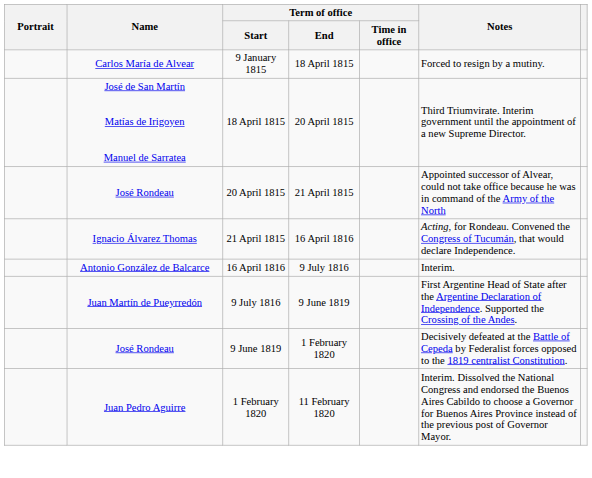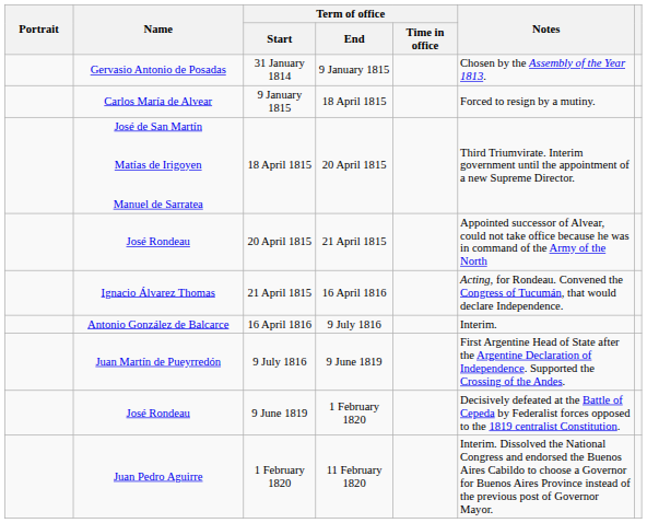 <table class="wikitable" width="100%" style="text-align: center;">
 <tr>
 <th rowspan=2 width="10%">Portrait</th>
 <th rowspan=2 width="25%">Name<br></th>
 <th colspan=3 width="31.4%">Term of office</th>
 <th rowspan=2 width="26%">Notes</th>
 <th rowspan="2" width="1%"></th>
 </tr>
 <tr>
 <th>Start</th>
 <th>End</th>
 <th>Time in office</th>
+</tr>
+<tr>
+<td></td>
+<td><a href='#'>Gervasio Antonio de Posadas</a><br></td>
+<td>31 January 1814</td>
+<td>9 January 1815</td>
+<td></td>
+<td align=left>Chosen by the <em><a href='#'>Assembly of the Year 1813</a></em>.</td>
+<td></td>
 </tr>
 <tr>
 <td></td>
 <td><a href='#'>Carlos María de Alvear</a><br></td>
 <td>9 January 1815</td>
 <td>18 April 1815</td>
 <td></td>
 <td align=left>Forced to resign by a mutiny.</td>
 <td></td>
 </tr>
 <tr>
 <td><br><br></td>
 <td><a href='#'>José de San Martín</a><br><br><br><a href='#'>Matías de Irigoyen</a><br><br><br><a href='#'>Manuel de Sarratea</a><br></td>
 <td>18 April 1815</td>
 <td>20 April 1815</td>
 <td></td>
 <td align=left>Third Triumvirate. Interim government until the appointment of a new Supreme Director.</td>
 <td></td>
 </tr>
 <tr>
 <td></td>
 <td><a href='#'>José Rondeau</a><br></td>
 <td>20 April 1815</td>
 <td>21 April 1815</td>
 <td></td>
 <td align=left>Appointed successor of Alvear, could not take office because he was in command of the <a href='#'>Army of the North</a></td>
 <td></td>
 </tr>
 <tr>
 <td></td>
 <td><a href='#'>Ignacio Álvarez Thomas</a><br></td>
 <td>21 April 1815</td>
 <td>16 April 1816</td>
 <td></td>
 <td align=left><em>Acting</em>, for Rondeau. Convened the <a href='#'>Congress of Tucumán</a>, that would declare Independence.</td>
 <td></td>
 </tr>
 <tr>
 <td></td>
 <td><a href='#'>Antonio González de Balcarce</a><br></td>
 <td>16 April 1816</td>
 <td>9 July 1816</td>
 <td></td>
 <td align=left>Interim.</td>
 <td></td>
 </tr>
 <tr>
 <td></td>
 <td><a href='#'>Juan Martín de Pueyrredón</a><br></td>
 <td>9 July 1816</td>
 <td>9 June 1819</td>
 <td></td>
 <td align=left>First Argentine Head of State after the <a href='#'>Argentine Declaration of Independence</a>. Supported the <a href='#'>Crossing of the Andes</a>.</td>
 <td></td>
 </tr>
 <tr>
 <td></td>
 <td><a href='#'>José Rondeau</a><br></td>
 <td>9 June 1819</td>
 <td>1 February 1820</td>
 <td></td>
 <td align=left>Decisively defeated at the <a href='#'>Battle of Cepeda</a> by Federalist forces opposed to the <a href='#'>1819 centralist Constitution</a>.</td>
 <td></td>
 </tr>
 <tr>
 <td></td>
 <td><a href='#'>Juan Pedro Aguirre</a><br></td>
 <td>1 February 1820</td>
 <td>11 February 1820</td>
 <td></td>
 <td align=left>Interim. Dissolved the National Congress and endorsed the Buenos Aires Cabildo to choose a Governor for Buenos Aires Province instead of the previous post of Governor Mayor.</td>
 <td></td>
 </tr>
 </table>
